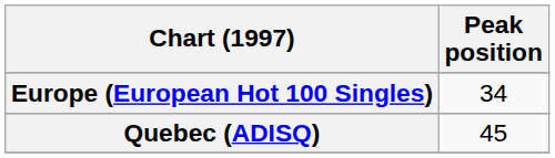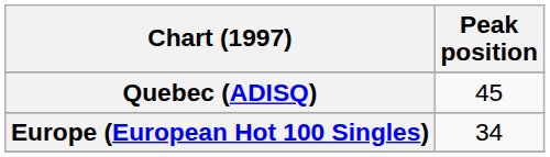 <table class="wikitable sortable plainrowheaders" style="text-align:center">
 <tr>
 <th scope="col">Chart (1997)</th>
 <th scope="col">Peak<br>position</th>
+</tr>
+<tr>
+</tr>
+<tr>
+<th scope="row">Quebec (<a href='#'>ADISQ</a>)</th>
+<td align="center">45</td>
 </tr>
 <tr>
 </tr>
 <tr>
 <th scope="row">Europe (<a href='#'>European Hot 100 Singles</a>)</th>
 <td>34</td>
 </tr>
 <tr>
 </tr>
-<tr>
-<th scope="row">Quebec (<a href='#'>ADISQ</a>)</th>
-<td align="center">45</td>
-</tr>
-<tr>
-</tr>
 </table>
